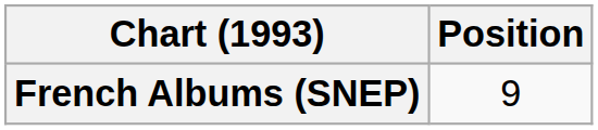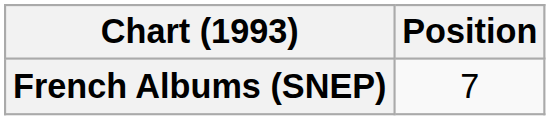 <table class="wikitable plainrowheaders" style="text-align:center">
 <tr>
 <th scope="col">Chart (1993)</th>
 <th scope="col">Position</th>
 </tr>
 <tr>
 <th scope="row">French Albums (SNEP)</th>
-<td>9</td>
+<td>7</td>
 </tr>
 </table>
